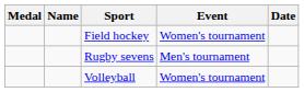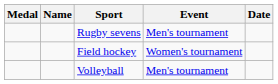 <table class="wikitable sortable" style="font-size: 95%;">
 <tr>
 <th>Medal</th>
 <th>Name</th>
 <th>Sport</th>
 <th>Event</th>
 <th>Date</th>
 </tr>
 <tr>
 <td></td>
 <td></td>
+<td><a href='#'>Rugby sevens</a></td>
+<td><a href='#'>Men's tournament</a></td>
+<td></td>
+</tr>
+<tr>
+<td></td>
+<td></td>
 <td><a href='#'>Field hockey</a></td>
 <td><a href='#'>Women's tournament</a></td>
 <td></td>
 </tr>
 <tr>
 <td></td>
 <td></td>
-<td><a href='#'>Rugby sevens</a></td>
+<td><a href='#'>Volleyball</a></td>
 <td><a href='#'>Men's tournament</a></td>
 <td></td>
 </tr>
-<tr>
-<td></td>
-<td></td>
-<td><a href='#'>Volleyball</a></td>
-<td><a href='#'>Women's tournament</a></td>
-<td></td>
-</tr>
 </table>
